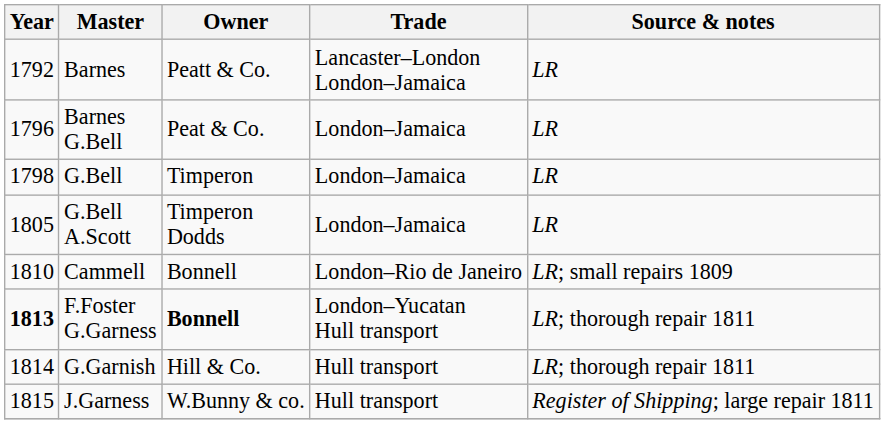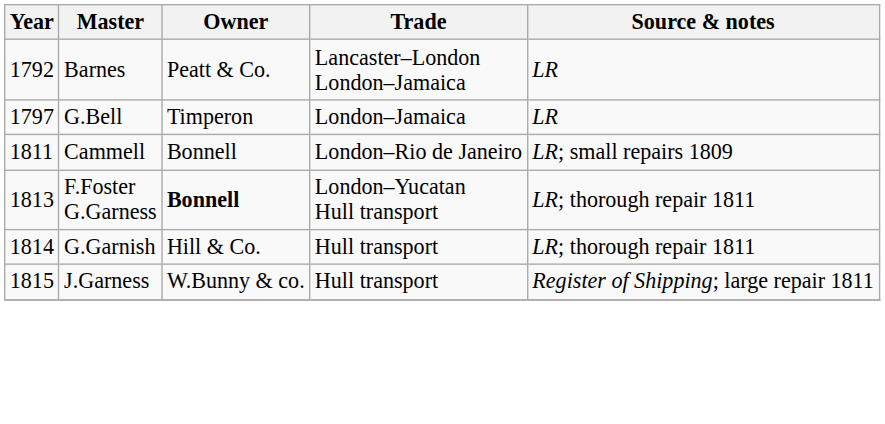 <table class=" wikitable">
 <tr>
 <th>Year</th>
 <th>Master</th>
 <th>Owner</th>
 <th>Trade</th>
 <th>Source & notes</th>
 </tr>
 <tr>
 <td>1792</td>
 <td>Barnes</td>
 <td>Peatt & Co.</td>
 <td>Lancaster–London<br>London–Jamaica</td>
 <td><em>LR</em></td>
 </tr>
 <tr>
-<td>1796</td>
-<td>Barnes<br>G.Bell</td>
-<td>Peat & Co.</td>
-<td>London–Jamaica</td>
-<td><em>LR</em></td>
-</tr>
-<tr>
-<td>1798</td>
+<td>1797</td>
 <td>G.Bell</td>
 <td>Timperon</td>
 <td>London–Jamaica</td>
 <td><em>LR</em></td>
 </tr>
 <tr>
-<td>1805</td>
-<td>G.Bell<br>A.Scott</td>
-<td>Timperon<br>Dodds</td>
-<td>London–Jamaica</td>
-<td><em>LR</em></td>
-</tr>
-<tr>
-<td>1810</td>
+<td>1811</td>
 <td>Cammell</td>
 <td>Bonnell</td>
 <td>London–Rio de Janeiro</td>
 <td><em>LR</em>; small repairs 1809</td>
 </tr>
 <tr>
-<td><strong>1813</strong></td>
+<td>1813</td>
 <td>F.Foster<br>G.Garness</td>
 <td><strong>Bonnell</strong></td>
 <td>London–Yucatan<br>Hull transport</td>
 <td><em>LR</em>; thorough repair 1811</td>
 </tr>
 <tr>
 <td>1814</td>
 <td>G.Garnish</td>
 <td>Hill & Co.</td>
 <td>Hull transport</td>
 <td><em>LR</em>; thorough repair 1811</td>
 </tr>
 <tr>
 <td>1815</td>
 <td>J.Garness</td>
 <td>W.Bunny & co.</td>
 <td>Hull transport</td>
 <td><em>Register of Shipping</em>; large repair 1811</td>
 </tr>
 <tr>
 </tr>
 </table>
